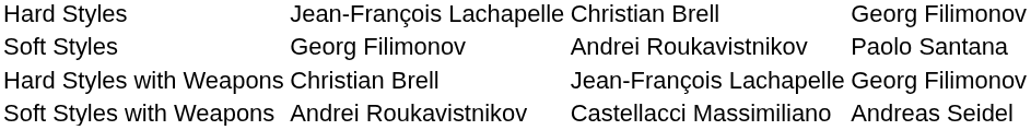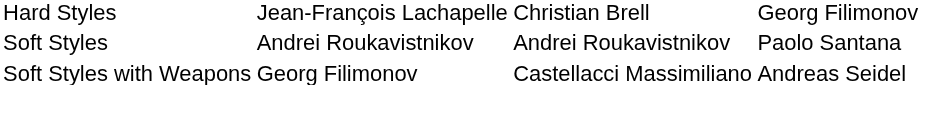 <table>
 <tr>
 <td>Hard Styles</td>
 <td>Jean-François Lachapelle </td>
 <td>Christian Brell </td>
 <td>Georg Filimonov </td>
 </tr>
 <tr>
 <td>Soft Styles</td>
-<td>Georg Filimonov </td>
+<td>Andrei Roukavistnikov </td>
 <td>Andrei Roukavistnikov </td>
 <td>Paolo Santana </td>
 </tr>
 <tr>
-<td>Hard Styles with Weapons</td>
-<td>Christian Brell </td>
-<td>Jean-François Lachapelle </td>
+<td>Soft Styles with Weapons</td>
 <td>Georg Filimonov </td>
-</tr>
-<tr>
-<td>Soft Styles with Weapons</td>
-<td>Andrei Roukavistnikov </td>
 <td>Castellacci Massimiliano </td>
 <td>Andreas Seidel </td>
 </tr>
 <tr>
 </tr>
 </table>
